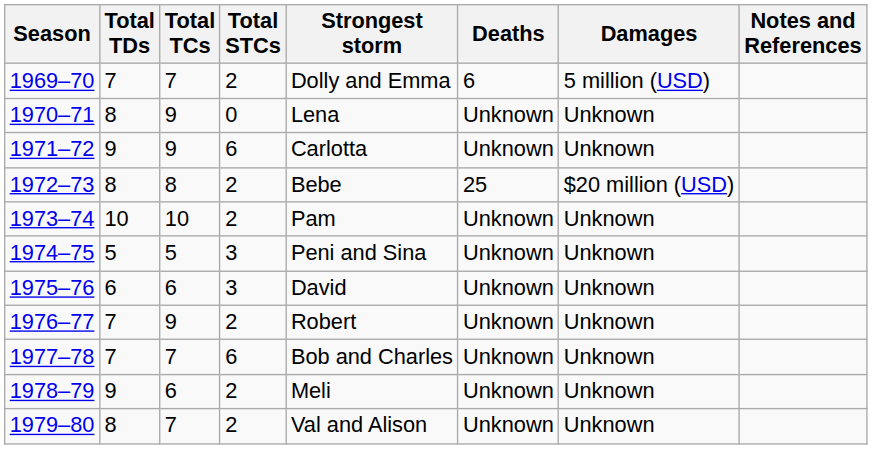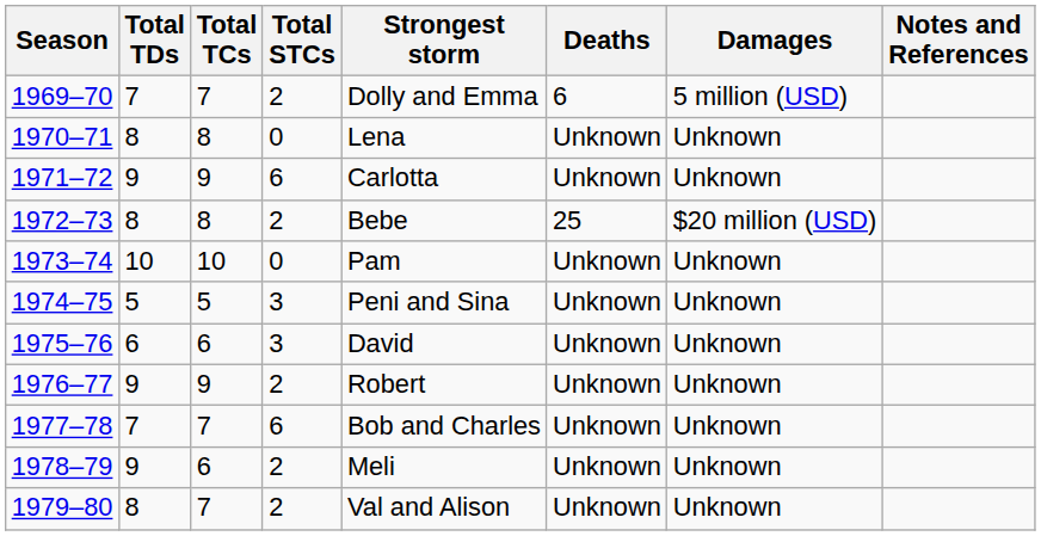 <table class="wikitable sortable">
 <tr>
 <th>Season</th>
 <th>Total<br>TDs</th>
 <th>Total<br>TCs</th>
 <th>Total<br>STCs</th>
 <th>Strongest<br>storm</th>
 <th>Deaths</th>
 <th>Damages</th>
 <th>Notes and<br>References</th>
 </tr>
 <tr>
 <td><a href='#'>1969–70</a></td>
 <td>7</td>
 <td>7</td>
 <td>2</td>
 <td> Dolly and Emma</td>
 <td>6</td>
 <td>5 million (<a href='#'>USD</a>)</td>
 <td></td>
 </tr>
 <tr>
 <td><a href='#'>1970–71</a></td>
 <td>8</td>
-<td>9</td>
+<td>8</td>
 <td>0</td>
 <td> Lena</td>
 <td>Unknown</td>
 <td>Unknown</td>
 <td></td>
 </tr>
 <tr>
 <td><a href='#'>1971–72</a></td>
 <td>9</td>
 <td>9</td>
 <td>6</td>
 <td> Carlotta</td>
 <td>Unknown</td>
 <td>Unknown</td>
 <td></td>
 </tr>
 <tr>
 <td><a href='#'>1972–73</a></td>
 <td>8</td>
 <td>8</td>
 <td>2</td>
 <td>  Bebe</td>
 <td>25</td>
 <td>$20 million (<a href='#'>USD</a>)</td>
 <td></td>
 </tr>
 <tr>
 <td><a href='#'>1973–74</a></td>
 <td>10</td>
 <td>10</td>
-<td>2</td>
+<td>0</td>
 <td>  Pam</td>
 <td>Unknown</td>
 <td>Unknown</td>
 <td></td>
 </tr>
 <tr>
 <td><a href='#'>1974–75</a></td>
 <td>5</td>
 <td>5</td>
 <td>3</td>
 <td>  Peni and Sina</td>
 <td>Unknown</td>
 <td>Unknown</td>
 <td></td>
 </tr>
 <tr>
 <td><a href='#'>1975–76</a></td>
 <td>6</td>
 <td>6</td>
 <td>3</td>
 <td>  David</td>
 <td>Unknown</td>
 <td>Unknown</td>
 <td></td>
 </tr>
 <tr>
 <td><a href='#'>1976–77</a></td>
-<td>7</td>
+<td>9</td>
 <td>9</td>
 <td>2</td>
 <td>  Robert</td>
 <td>Unknown</td>
 <td>Unknown</td>
 <td></td>
 </tr>
 <tr>
 <td><a href='#'>1977–78</a></td>
 <td>7</td>
 <td>7</td>
 <td>6</td>
 <td>  Bob and Charles</td>
 <td>Unknown</td>
 <td>Unknown</td>
 <td></td>
 </tr>
 <tr>
 <td><a href='#'>1978–79</a></td>
 <td>9</td>
 <td>6</td>
 <td>2</td>
 <td>  Meli</td>
 <td>Unknown</td>
 <td>Unknown</td>
 <td></td>
 </tr>
 <tr>
 <td><a href='#'>1979–80</a></td>
 <td>8</td>
 <td>7</td>
 <td>2</td>
 <td>  Val and Alison</td>
 <td>Unknown</td>
 <td>Unknown</td>
 <td></td>
 </tr>
 </table>
